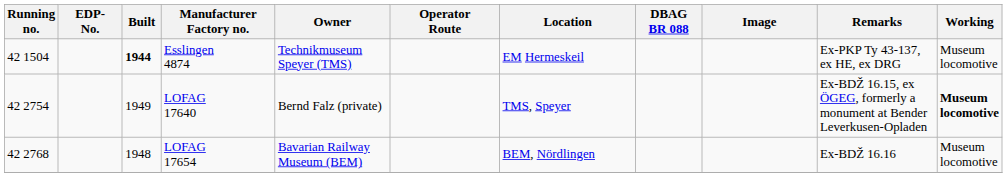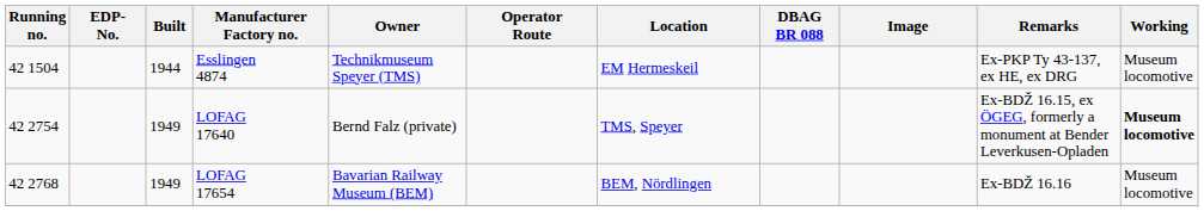 <table class="wikitable" style="width="100%"; border:solid 1px #AAAAAA; background:#e3e3e3;">
 <tr>
 <th width="5%">Running<br>no.</th>
 <th width="7%">EDP-<br>No.</th>
 <th width="4%">Built</th>
 <th width="12%">Manufacturer<br>Factory no.</th>
 <th width="12%">Owner</th>
 <th width="12%">Operator<br>Route</th>
 <th width="15%">Location</th>
 <th width="7%">DBAG<br><a href='#'>BR 088</a></th>
 <th width="13%">Image</th>
 <th width="20%">Remarks</th>
 <th width="8%">Working</th>
 </tr>
 <tr>
 <td>42 1504</td>
 <td></td>
-<td><strong>1944</strong></td>
+<td>1944</td>
 <td><a href='#'>Esslingen</a><br>4874</td>
 <td><a href='#'> Technikmuseum Speyer (TMS)</a></td>
 <td></td>
 <td><a href='#'>EM</a> <a href='#'>Hermeskeil</a></td>
 <td></td>
 <td></td>
 <td>Ex-PKP Ty 43-137, ex HE, ex DRG</td>
 <td>Museum locomotive</td>
 </tr>
 <tr>
 <td>42 2754</td>
 <td></td>
 <td>1949</td>
 <td><a href='#'>LOFAG</a><br>17640</td>
 <td>Bernd Falz (private)</td>
 <td></td>
 <td><a href='#'>TMS</a>, <a href='#'>Speyer</a></td>
 <td></td>
 <td></td>
 <td>Ex-BDŽ 16.15, ex <a href='#'>ÖGEG</a>, formerly a monument at  Bender Leverkusen-Opladen</td>
 <td><strong>Museum locomotive</strong></td>
 </tr>
 <tr>
 <td>42 2768</td>
 <td></td>
-<td>1948</td>
+<td>1949</td>
 <td><a href='#'>LOFAG</a><br>17654</td>
 <td><a href='#'>Bavarian Railway Museum (BEM)</a></td>
 <td></td>
 <td><a href='#'>BEM</a>, <a href='#'>Nördlingen</a></td>
 <td></td>
 <td></td>
 <td>Ex-BDŽ 16.16</td>
 <td>Museum locomotive</td>
 </tr>
 <tr>
 </tr>
 </table>
